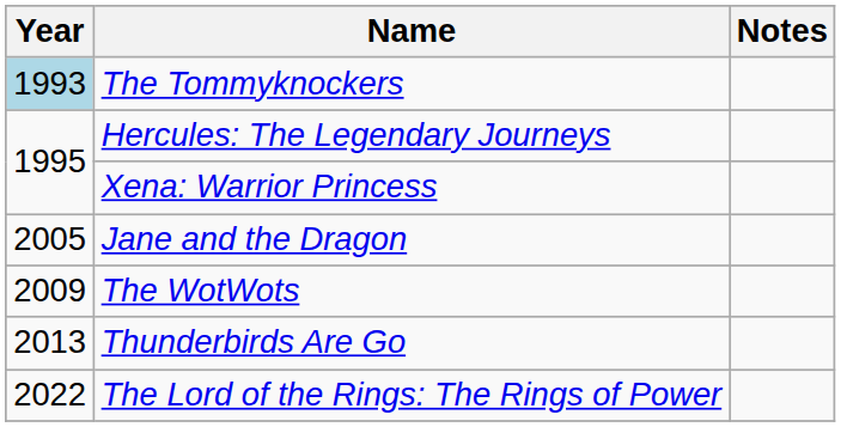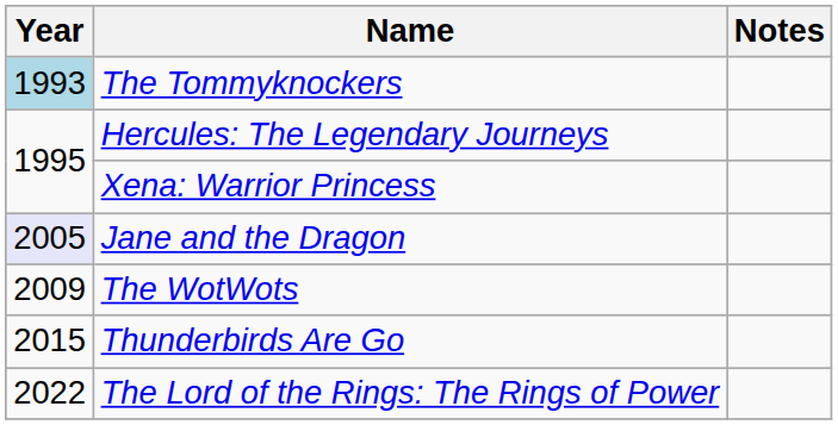 <table class="wikitable">
 <tr>
 <th>Year</th>
 <th>Name</th>
 <th>Notes</th>
 </tr>
 <tr>
 <td style="background: lightblue;">1993</td>
 <td><em><a href='#'>The Tommyknockers</a></em></td>
 <td></td>
 </tr>
 <tr>
 <td rowspan="2">1995</td>
 <td><em><a href='#'>Hercules: The Legendary Journeys</a></em></td>
 <td></td>
 </tr>
 <tr>
 <td><em><a href='#'>Xena: Warrior Princess</a></em></td>
 <td></td>
 </tr>
 <tr>
-<td>2005</td>
+<td style="background: lavender;">2005</td>
 <td><em><a href='#'>Jane and the Dragon</a></em></td>
 <td></td>
 </tr>
 <tr>
 <td>2009</td>
 <td><em><a href='#'>The WotWots</a></em></td>
 <td></td>
 </tr>
 <tr>
-<td>2013</td>
+<td>2015</td>
 <td><em><a href='#'>Thunderbirds Are Go</a></em></td>
 <td></td>
 </tr>
 <tr>
 <td>2022</td>
 <td><em><a href='#'>The Lord of the Rings: The Rings of Power</a></em></td>
 <td></td>
 </tr>
 </table>
